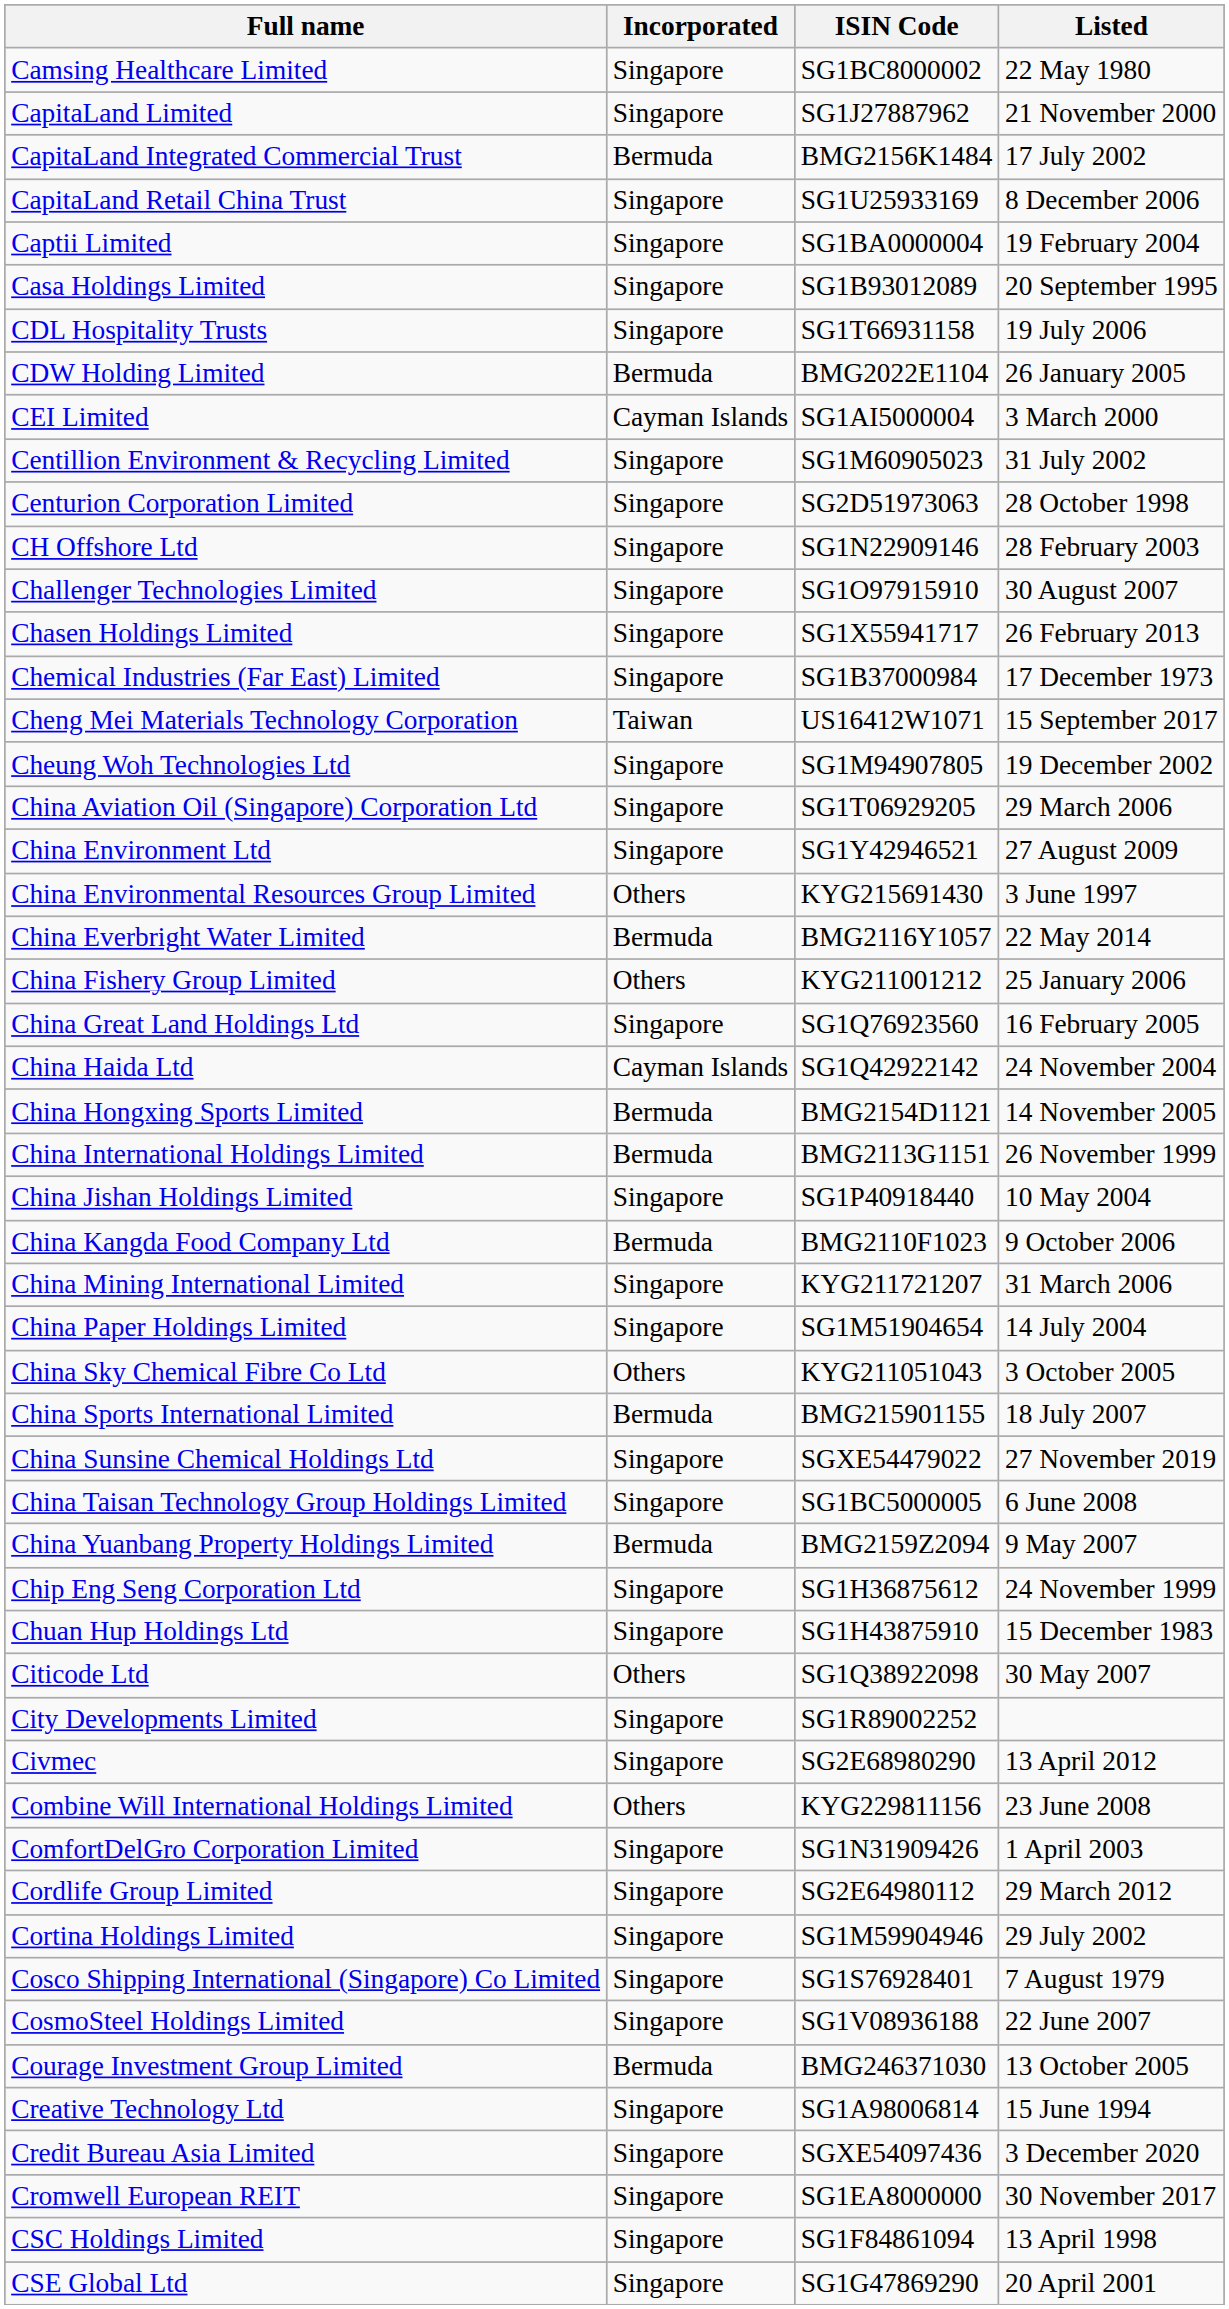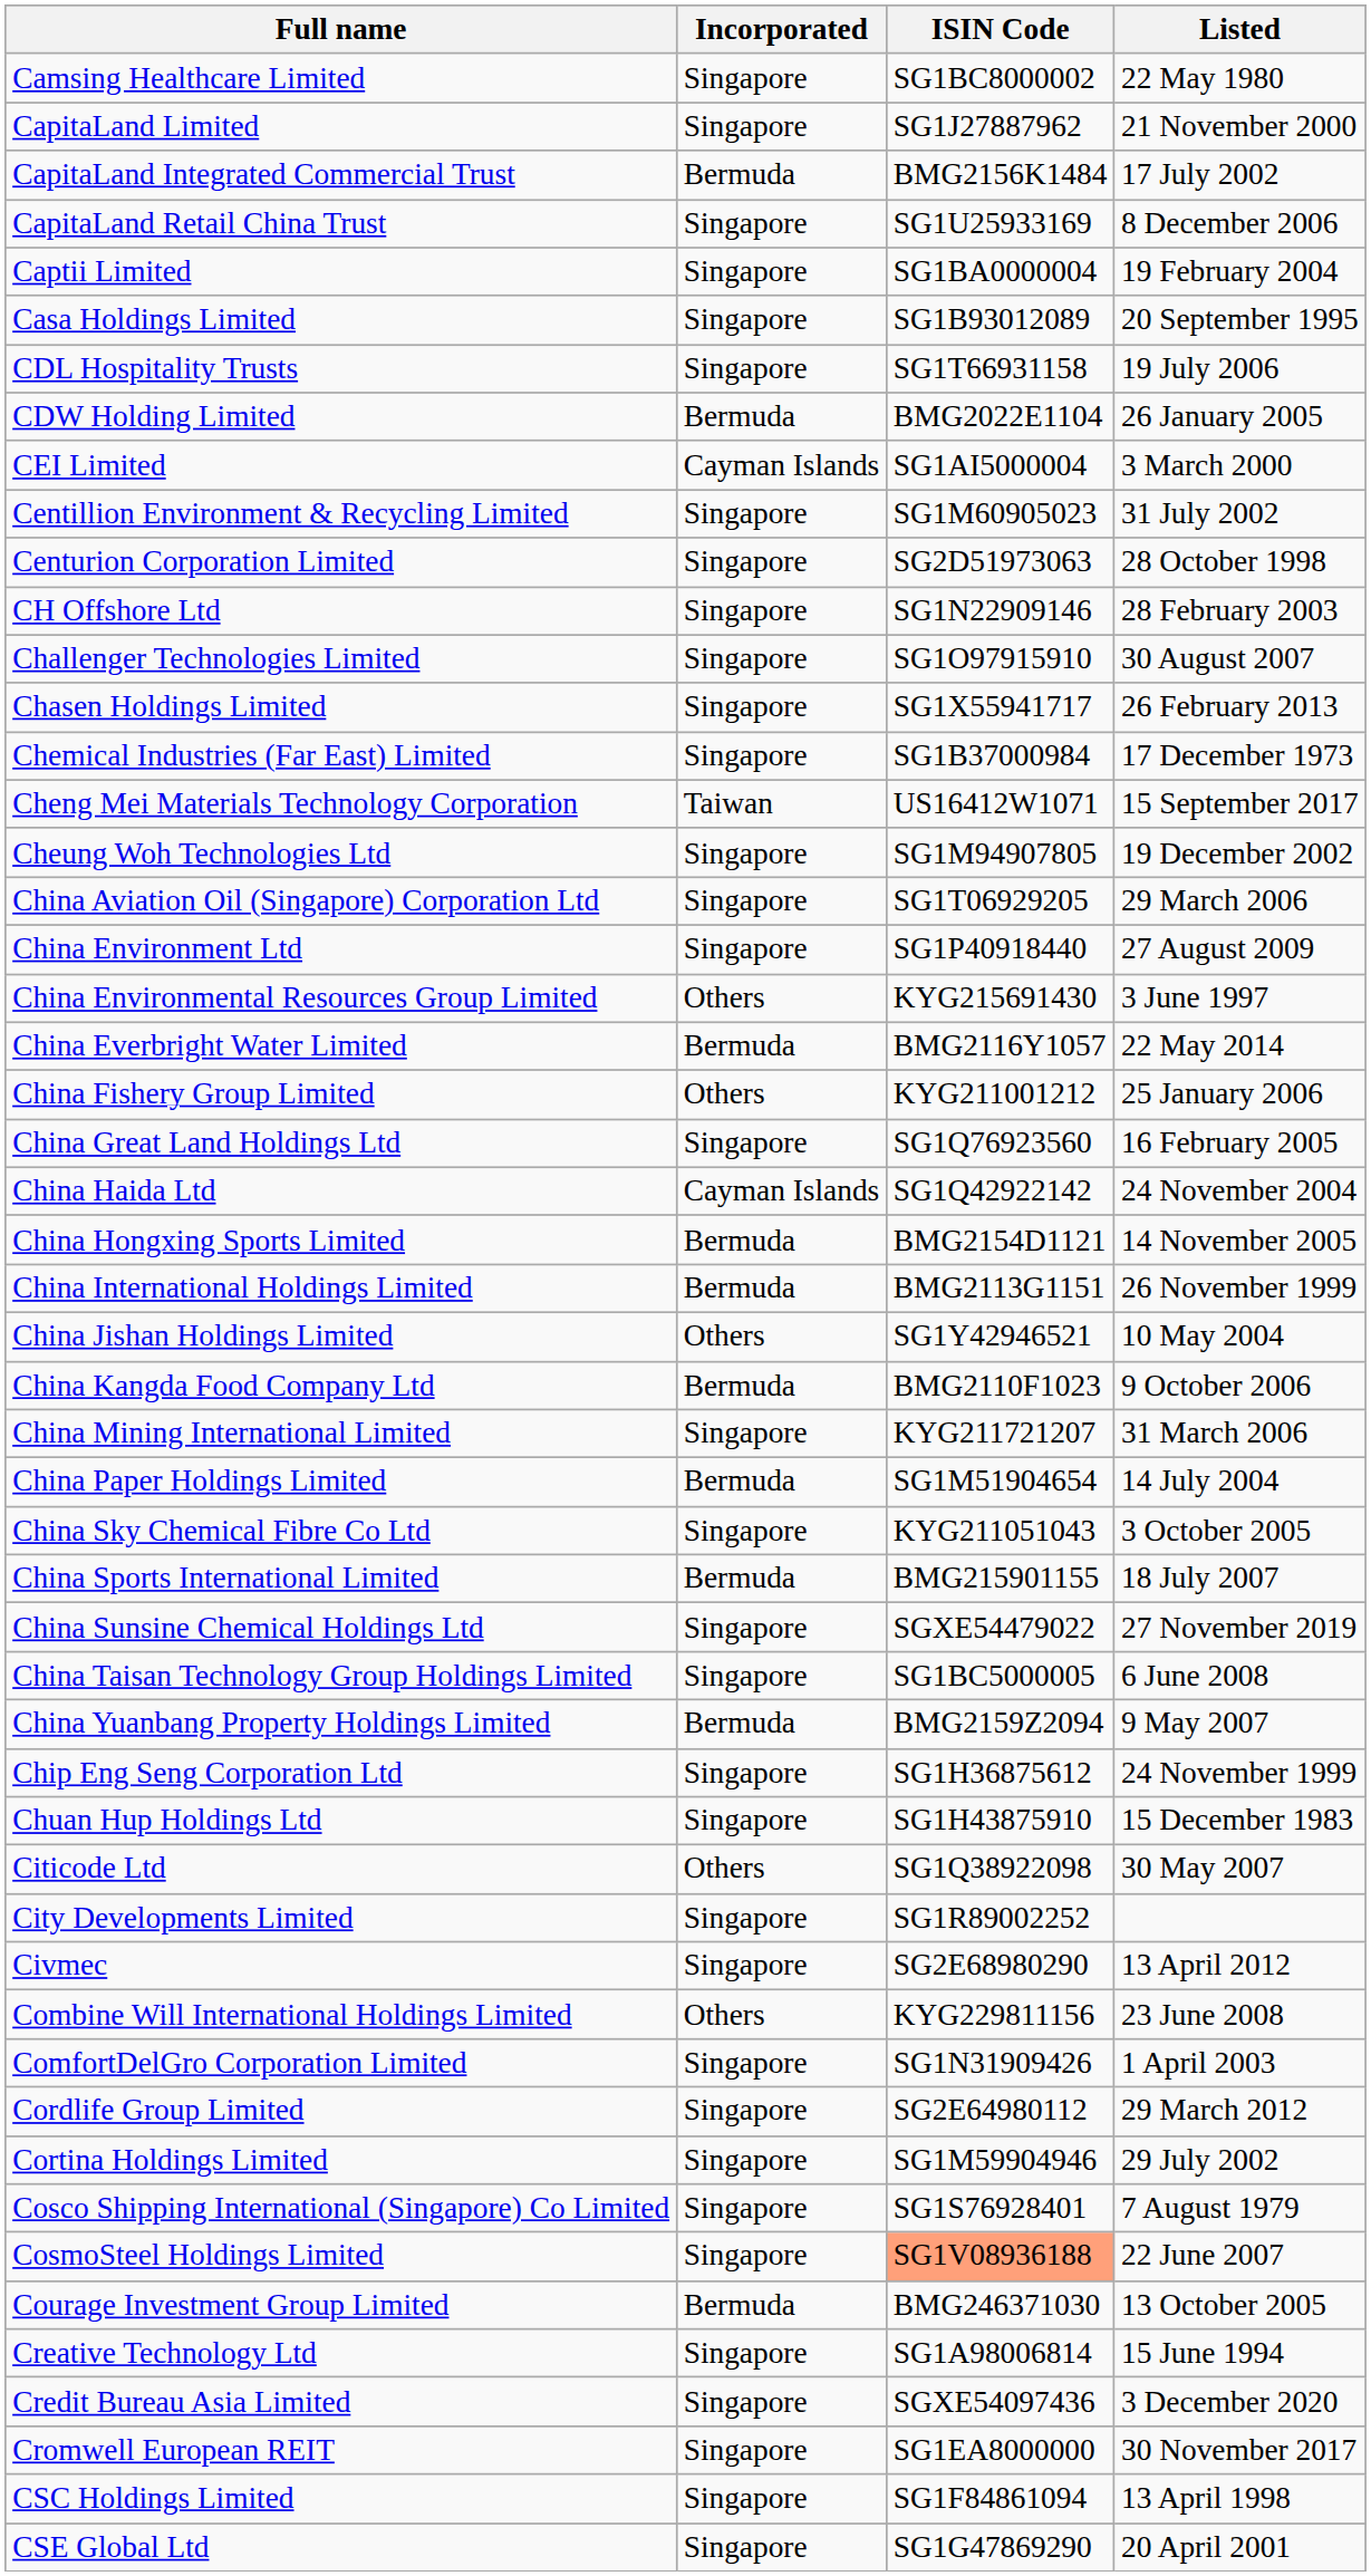 <table class="wikitable">
 <tr>
 <th>Full name</th>
 <th>Incorporated</th>
 <th>ISIN Code</th>
 <th>Listed</th>
 </tr>
 <tr>
 <td><a href='#'>Camsing Healthcare Limited</a></td>
 <td>Singapore</td>
 <td>SG1BC8000002</td>
 <td>22 May 1980</td>
 </tr>
 <tr>
 <td><a href='#'>CapitaLand Limited</a></td>
 <td>Singapore</td>
 <td>SG1J27887962</td>
 <td>21 November 2000</td>
 </tr>
 <tr>
 <td><a href='#'>CapitaLand Integrated Commercial Trust</a></td>
 <td>Bermuda</td>
 <td>BMG2156K1484</td>
 <td>17 July 2002</td>
 </tr>
 <tr>
 <td><a href='#'>CapitaLand Retail China Trust</a></td>
 <td>Singapore</td>
 <td>SG1U25933169</td>
 <td>8 December 2006</td>
 </tr>
 <tr>
 <td><a href='#'>Captii Limited</a></td>
 <td>Singapore</td>
 <td>SG1BA0000004</td>
 <td>19 February 2004</td>
 </tr>
 <tr>
 <td><a href='#'>Casa Holdings Limited</a></td>
 <td>Singapore</td>
 <td>SG1B93012089</td>
 <td>20 September 1995</td>
 </tr>
 <tr>
 <td><a href='#'>CDL Hospitality Trusts</a></td>
 <td>Singapore</td>
 <td>SG1T66931158</td>
 <td>19 July 2006</td>
 </tr>
 <tr>
 <td><a href='#'>CDW Holding Limited</a></td>
 <td>Bermuda</td>
 <td>BMG2022E1104</td>
 <td>26 January 2005</td>
 </tr>
 <tr>
 <td><a href='#'>CEI Limited</a></td>
 <td>Cayman Islands</td>
 <td>SG1AI5000004</td>
 <td>3 March 2000</td>
 </tr>
 <tr>
 <td><a href='#'>Centillion Environment & Recycling Limited</a></td>
 <td>Singapore</td>
 <td>SG1M60905023</td>
 <td>31 July 2002</td>
 </tr>
 <tr>
 <td><a href='#'>Centurion Corporation Limited</a></td>
 <td>Singapore</td>
 <td>SG2D51973063</td>
 <td>28 October 1998</td>
 </tr>
 <tr>
 <td><a href='#'>CH Offshore Ltd</a></td>
 <td>Singapore</td>
 <td>SG1N22909146</td>
 <td>28 February 2003</td>
 </tr>
 <tr>
 <td><a href='#'>Challenger Technologies Limited</a></td>
 <td>Singapore</td>
 <td>SG1O97915910</td>
 <td>30 August 2007</td>
 </tr>
 <tr>
 <td><a href='#'>Chasen Holdings Limited</a></td>
 <td>Singapore</td>
 <td>SG1X55941717</td>
 <td>26 February 2013</td>
 </tr>
 <tr>
 <td><a href='#'>Chemical Industries (Far East) Limited</a></td>
 <td>Singapore</td>
 <td>SG1B37000984</td>
 <td>17 December 1973</td>
 </tr>
 <tr>
 <td><a href='#'>Cheng Mei Materials Technology Corporation</a></td>
 <td>Taiwan</td>
 <td>US16412W1071</td>
 <td>15 September 2017</td>
 </tr>
 <tr>
 <td><a href='#'>Cheung Woh Technologies Ltd</a></td>
 <td>Singapore</td>
 <td>SG1M94907805</td>
 <td>19 December 2002</td>
 </tr>
 <tr>
 <td><a href='#'>China Aviation Oil (Singapore) Corporation Ltd</a></td>
 <td>Singapore</td>
 <td>SG1T06929205</td>
 <td>29 March 2006</td>
 </tr>
 <tr>
 <td><a href='#'>China Environment Ltd</a></td>
 <td>Singapore</td>
-<td>SG1Y42946521</td>
+<td>SG1P40918440</td>
 <td>27 August 2009</td>
 </tr>
 <tr>
 <td><a href='#'>China Environmental Resources Group Limited</a></td>
 <td>Others</td>
 <td>KYG215691430</td>
 <td>3 June 1997</td>
 </tr>
 <tr>
 <td><a href='#'>China Everbright Water Limited</a></td>
 <td>Bermuda</td>
 <td>BMG2116Y1057</td>
 <td>22 May 2014</td>
 </tr>
 <tr>
 <td><a href='#'>China Fishery Group Limited</a></td>
 <td>Others</td>
 <td>KYG211001212</td>
 <td>25 January 2006</td>
 </tr>
 <tr>
 <td><a href='#'>China Great Land Holdings Ltd</a></td>
 <td>Singapore</td>
 <td>SG1Q76923560</td>
 <td>16 February 2005</td>
 </tr>
 <tr>
 <td><a href='#'>China Haida Ltd</a></td>
 <td>Cayman Islands</td>
 <td>SG1Q42922142</td>
 <td>24 November 2004</td>
 </tr>
 <tr>
 <td><a href='#'>China Hongxing Sports Limited</a></td>
 <td>Bermuda</td>
 <td>BMG2154D1121</td>
 <td>14 November 2005</td>
 </tr>
 <tr>
 <td><a href='#'>China International Holdings Limited</a></td>
 <td>Bermuda</td>
 <td>BMG2113G1151</td>
 <td>26 November 1999</td>
 </tr>
 <tr>
 <td><a href='#'>China Jishan Holdings Limited</a></td>
-<td>Singapore</td>
-<td>SG1P40918440</td>
+<td>Others</td>
+<td>SG1Y42946521</td>
 <td>10 May 2004</td>
 </tr>
 <tr>
 <td><a href='#'>China Kangda Food Company Ltd</a></td>
 <td>Bermuda</td>
 <td>BMG2110F1023</td>
 <td>9 October 2006</td>
 </tr>
 <tr>
 <td><a href='#'>China Mining International Limited</a></td>
 <td>Singapore</td>
 <td>KYG211721207</td>
 <td>31 March 2006</td>
 </tr>
 <tr>
 <td><a href='#'>China Paper Holdings Limited</a></td>
-<td>Singapore</td>
+<td>Bermuda</td>
 <td>SG1M51904654</td>
 <td>14 July 2004</td>
 </tr>
 <tr>
 <td><a href='#'>China Sky Chemical Fibre Co Ltd</a></td>
-<td>Others</td>
+<td>Singapore</td>
 <td>KYG211051043</td>
 <td>3 October 2005</td>
 </tr>
 <tr>
 <td><a href='#'>China Sports International Limited</a></td>
 <td>Bermuda</td>
 <td>BMG215901155</td>
 <td>18 July 2007</td>
 </tr>
 <tr>
 <td><a href='#'>China Sunsine Chemical Holdings Ltd</a></td>
 <td>Singapore</td>
 <td>SGXE54479022</td>
 <td>27 November 2019</td>
 </tr>
 <tr>
 <td><a href='#'>China Taisan Technology Group Holdings Limited</a></td>
 <td>Singapore</td>
 <td>SG1BC5000005</td>
 <td>6 June 2008</td>
 </tr>
 <tr>
 <td><a href='#'>China Yuanbang Property Holdings Limited</a></td>
 <td>Bermuda</td>
 <td>BMG2159Z2094</td>
 <td>9 May 2007</td>
 </tr>
 <tr>
 <td><a href='#'>Chip Eng Seng Corporation Ltd</a></td>
 <td>Singapore</td>
 <td>SG1H36875612</td>
 <td>24 November 1999</td>
 </tr>
 <tr>
 <td><a href='#'>Chuan Hup Holdings Ltd</a></td>
 <td>Singapore</td>
 <td>SG1H43875910</td>
 <td>15 December 1983</td>
 </tr>
 <tr>
 <td><a href='#'>Citicode Ltd</a></td>
 <td>Others</td>
 <td>SG1Q38922098</td>
 <td>30 May 2007</td>
 </tr>
 <tr>
 <td><a href='#'>City Developments Limited</a></td>
 <td>Singapore</td>
 <td>SG1R89002252</td>
 <td></td>
 </tr>
 <tr>
 <td><a href='#'>Civmec</a></td>
 <td>Singapore</td>
 <td>SG2E68980290</td>
 <td>13 April 2012</td>
 </tr>
 <tr>
 <td><a href='#'>Combine Will International Holdings Limited</a></td>
 <td>Others</td>
 <td>KYG229811156</td>
 <td>23 June 2008</td>
 </tr>
 <tr>
 <td><a href='#'>ComfortDelGro Corporation Limited</a></td>
 <td>Singapore</td>
 <td>SG1N31909426</td>
 <td>1 April 2003</td>
 </tr>
 <tr>
 <td><a href='#'>Cordlife Group Limited</a></td>
 <td>Singapore</td>
 <td>SG2E64980112</td>
 <td>29 March 2012</td>
 </tr>
 <tr>
 <td><a href='#'>Cortina Holdings Limited</a></td>
 <td>Singapore</td>
 <td>SG1M59904946</td>
 <td>29 July 2002</td>
 </tr>
 <tr>
 <td><a href='#'>Cosco Shipping International (Singapore) Co Limited</a></td>
 <td>Singapore</td>
 <td>SG1S76928401</td>
 <td>7 August 1979</td>
 </tr>
 <tr>
 <td><a href='#'>CosmoSteel Holdings Limited</a></td>
 <td>Singapore</td>
-<td>SG1V08936188</td>
+<td style="background: lightsalmon;">SG1V08936188</td>
 <td>22 June 2007</td>
 </tr>
 <tr>
 <td><a href='#'>Courage Investment Group Limited</a></td>
 <td>Bermuda</td>
 <td>BMG246371030</td>
 <td>13 October 2005</td>
 </tr>
 <tr>
 <td><a href='#'>Creative Technology Ltd</a></td>
 <td>Singapore</td>
 <td>SG1A98006814</td>
 <td>15 June 1994</td>
 </tr>
 <tr>
 <td><a href='#'>Credit Bureau Asia Limited</a></td>
 <td>Singapore</td>
 <td>SGXE54097436</td>
 <td>3 December 2020</td>
 </tr>
 <tr>
 <td><a href='#'>Cromwell European REIT</a></td>
 <td>Singapore</td>
 <td>SG1EA8000000</td>
 <td>30 November 2017</td>
 </tr>
 <tr>
 <td><a href='#'>CSC Holdings Limited</a></td>
 <td>Singapore</td>
 <td>SG1F84861094</td>
 <td>13 April 1998</td>
 </tr>
 <tr>
 <td><a href='#'>CSE Global Ltd</a></td>
 <td>Singapore</td>
 <td>SG1G47869290</td>
 <td>20 April 2001</td>
 </tr>
 </table>
